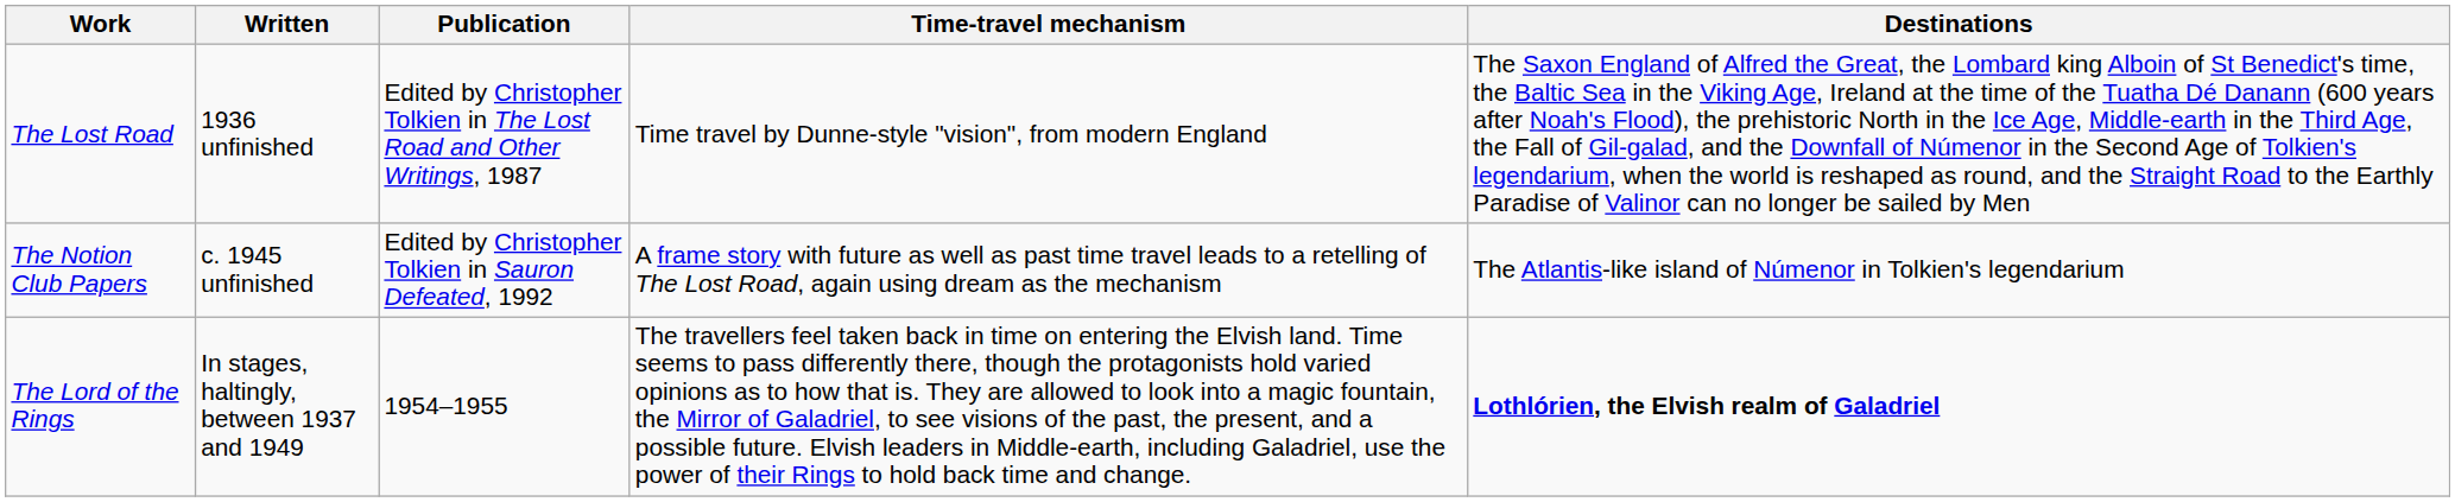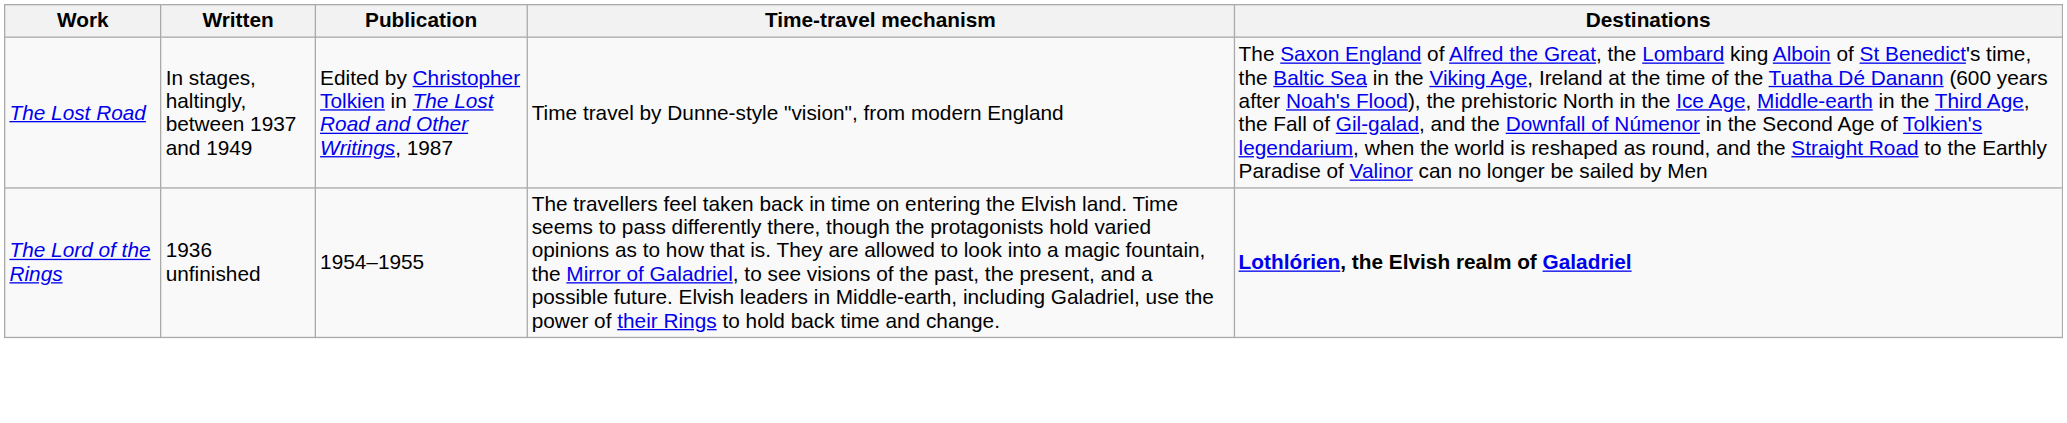 <table class="wikitable" style="margin: 1em auto;">
 <tr>
 <th>Work</th>
 <th>Written</th>
 <th>Publication</th>
 <th>Time-travel mechanism</th>
 <th>Destinations</th>
 </tr>
 <tr>
 <td><em><a href='#'>The Lost Road</a></em></td>
-<td>1936<br>unfinished</td>
+<td>In stages, haltingly, between 1937 and 1949</td>
 <td>Edited by <a href='#'>Christopher Tolkien</a> in <em><a href='#'>The Lost Road and Other Writings</a></em>, 1987</td>
 <td>Time travel by Dunne-style "vision", from modern England</td>
 <td>The <a href='#'>Saxon England</a> of <a href='#'>Alfred the Great</a>, the <a href='#'>Lombard</a> king <a href='#'>Alboin</a> of <a href='#'>St Benedict</a>'s time, the <a href='#'>Baltic Sea</a> in the <a href='#'>Viking Age</a>, Ireland at the time of the <a href='#'>Tuatha Dé Danann</a> (600 years after <a href='#'>Noah's Flood</a>), the prehistoric North in the <a href='#'>Ice Age</a>, <a href='#'>Middle-earth</a> in the <a href='#'>Third Age</a>, the Fall of <a href='#'>Gil-galad</a>, and the <a href='#'>Downfall of Númenor</a> in the Second Age of <a href='#'>Tolkien's legendarium</a>, when the world is reshaped as round, and the <a href='#'>Straight Road</a> to the Earthly Paradise of <a href='#'>Valinor</a> can no longer be sailed by Men</td>
 </tr>
 <tr>
-<td><em><a href='#'>The Notion Club Papers</a></em></td>
-<td>c. 1945<br>unfinished</td>
-<td>Edited by <a href='#'>Christopher Tolkien</a> in <em><a href='#'>Sauron Defeated</a></em>, 1992</td>
-<td>A <a href='#'>frame story</a> with future as well as past time travel leads to a retelling of <em>The Lost Road</em>, again using dream as the mechanism</td>
-<td>The <a href='#'>Atlantis</a>-like island of <a href='#'>Númenor</a> in Tolkien's legendarium</td>
-</tr>
-<tr>
 <td><em><a href='#'>The Lord of the Rings</a></em></td>
-<td>In stages, haltingly, between 1937 and 1949</td>
+<td>1936<br>unfinished</td>
 <td>1954–1955</td>
 <td>The travellers feel taken back in time on entering the Elvish land. Time seems to pass differently there, though the protagonists hold varied opinions as to how that is. They are allowed to look into a magic fountain, the <a href='#'>Mirror of Galadriel</a>, to see visions of the past, the present, and a possible future. Elvish leaders in Middle-earth, including Galadriel, use the power of <a href='#'>their Rings</a> to hold back time and change.</td>
 <td><strong><a href='#'>Lothlórien</a>, the Elvish realm of <a href='#'>Galadriel</a></strong></td>
 </tr>
 </table>
